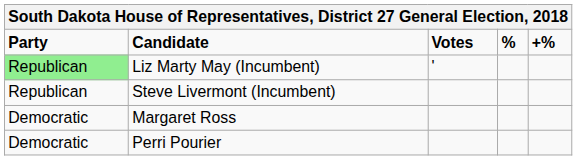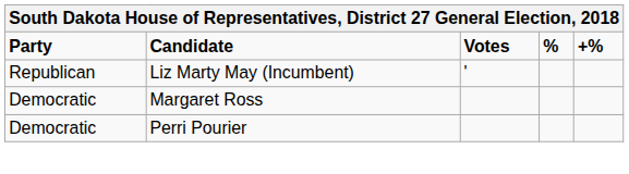 <table class="wikitable">
 <tr>
 <th colspan="5">South Dakota House of Representatives, District 27 General Election, 2018</th>
 </tr>
 <tr>
 <td><strong>Party</strong></td>
 <td><strong>Candidate</strong></td>
 <td><strong>Votes</strong></td>
 <td><strong>%</strong></td>
 <td><strong>+%</strong></td>
 </tr>
 <tr>
-<td style="background: lightgreen;">Republican</td>
+<td>Republican</td>
 <td>Liz Marty May (Incumbent)</td>
 <td>'</td>
-<td></td>
-<td></td>
-</tr>
-<tr>
-<td>Republican</td>
-<td>Steve Livermont (Incumbent)</td>
-<td></td>
 <td></td>
 <td></td>
 </tr>
 <tr>
 <td>Democratic</td>
 <td>Margaret Ross</td>
 <td></td>
 <td></td>
 <td></td>
 </tr>
 <tr>
 <td>Democratic</td>
 <td>Perri Pourier</td>
 <td></td>
 <td></td>
 <td></td>
 </tr>
 </table>
